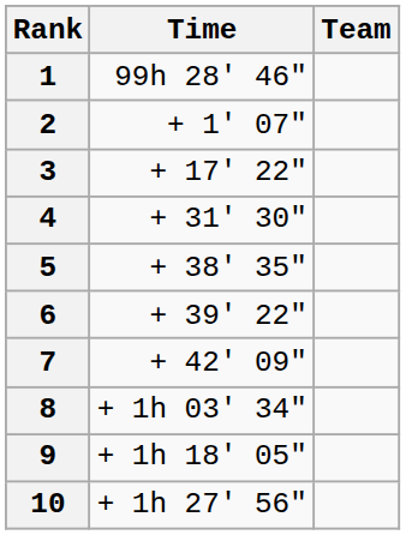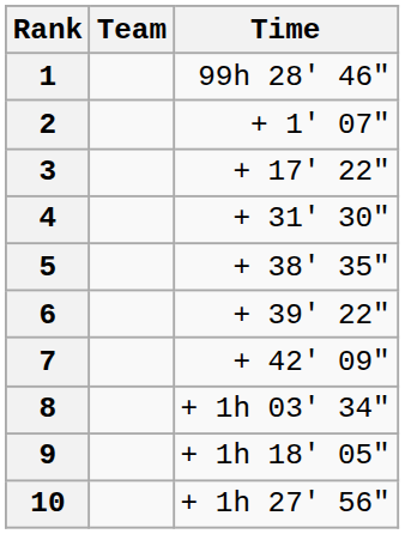 <table class="wikitable">
 <tr>
 <th scope="col">Rank</th>
+<th scope="col">Team</th>
 <th scope="col">Time</th>
-<th scope="col">Team</th>
 </tr>
 <tr>
 <th scope="row">1</th>
+<td> </td>
 <td align="right">99h 28' 46"</td>
-<td> </td>
 </tr>
 <tr>
 <th scope="row">2</th>
+<td> </td>
 <td align="right">+ 1' 07"</td>
-<td> </td>
 </tr>
 <tr>
 <th scope="row">3</th>
+<td> </td>
 <td align="right">+ 17' 22"</td>
-<td> </td>
 </tr>
 <tr>
 <th scope="row">4</th>
+<td> </td>
 <td align="right">+ 31' 30"</td>
-<td> </td>
 </tr>
 <tr>
 <th scope="row">5</th>
+<td> </td>
 <td align="right">+ 38' 35"</td>
-<td> </td>
 </tr>
 <tr>
 <th scope="row">6</th>
+<td> </td>
 <td align="right">+ 39' 22"</td>
-<td> </td>
 </tr>
 <tr>
 <th scope="row">7</th>
+<td> </td>
 <td align="right">+ 42' 09"</td>
-<td> </td>
 </tr>
 <tr>
 <th scope="row">8</th>
+<td> </td>
 <td align="right">+ 1h 03' 34"</td>
-<td> </td>
 </tr>
 <tr>
 <th scope="row">9</th>
+<td> </td>
 <td align="right">+ 1h 18' 05"</td>
-<td> </td>
 </tr>
 <tr>
 <th scope="row">10</th>
+<td> </td>
 <td align="right">+ 1h 27' 56"</td>
-<td> </td>
 </tr>
 </table>
